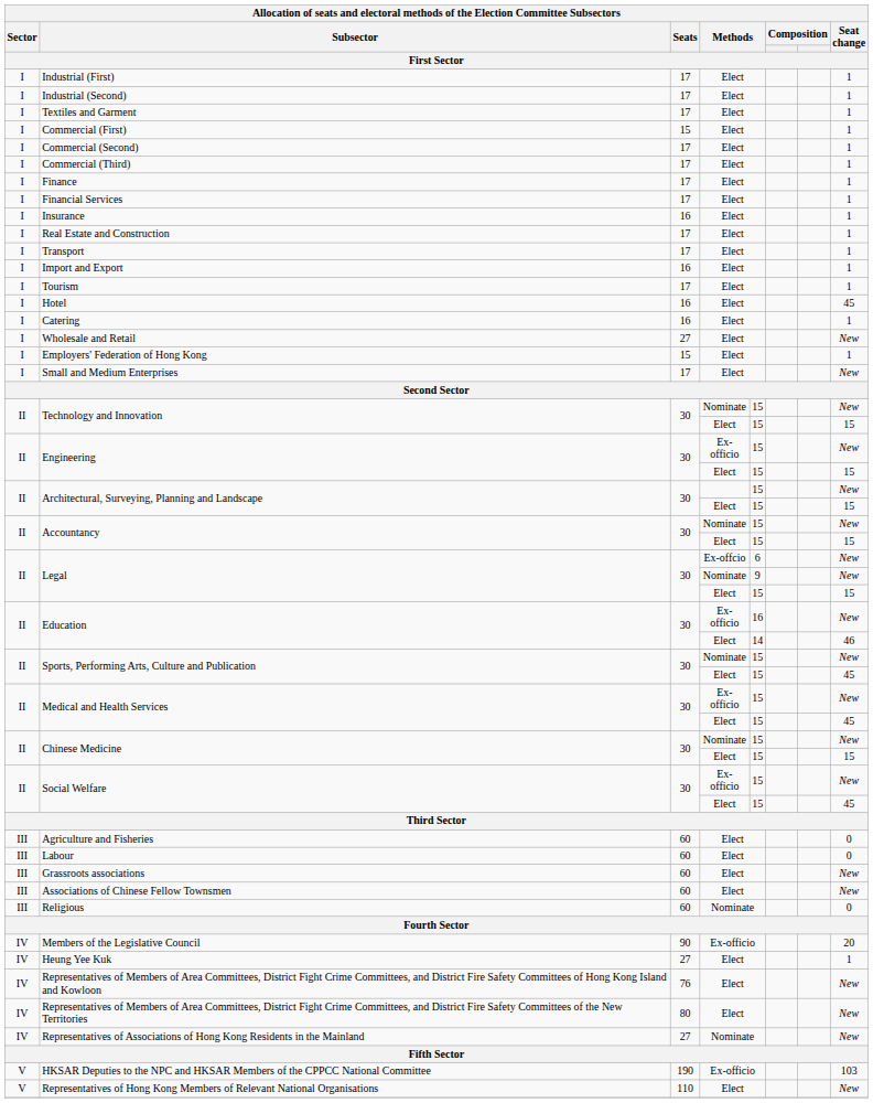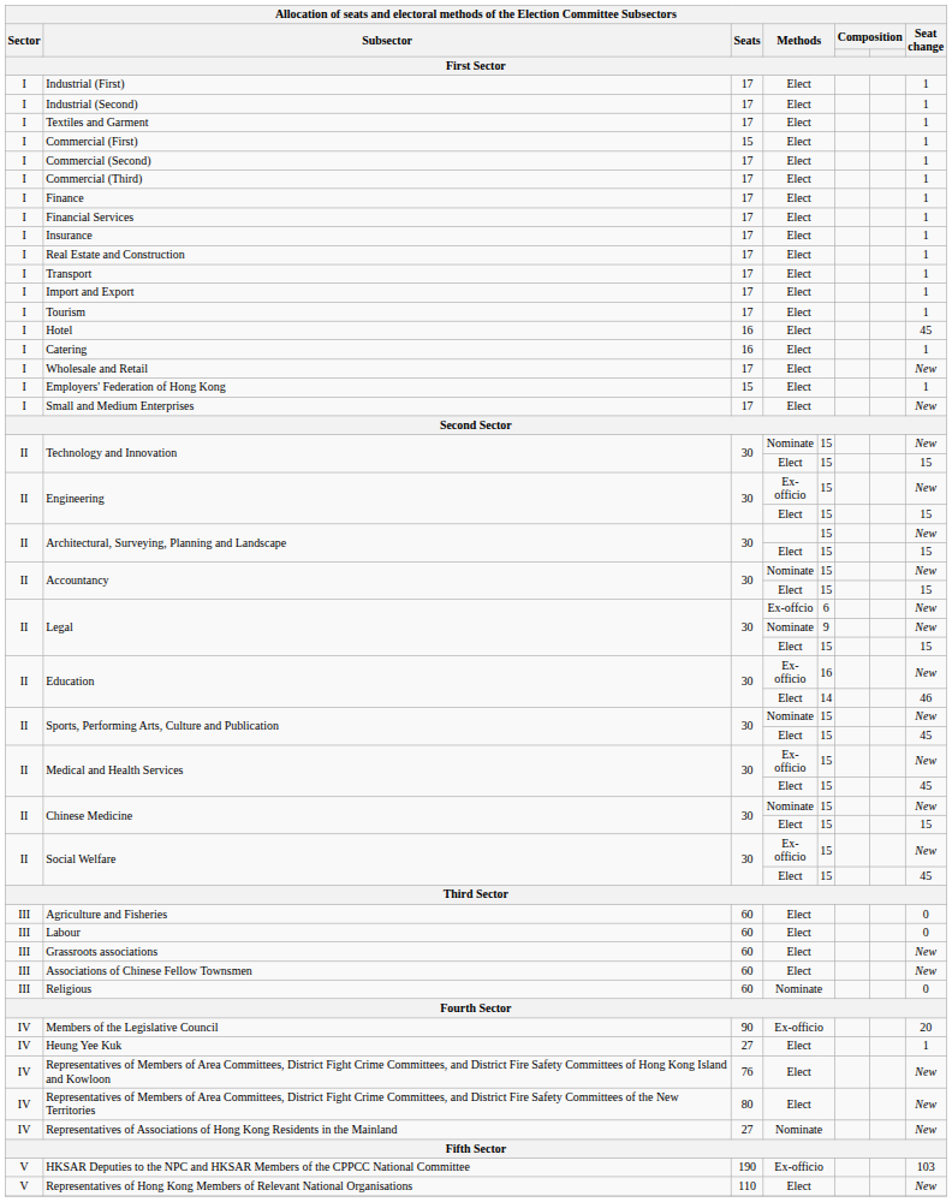 <table role="presentation" class="wikitable mw-collapsible mw-collapsed" style="margin:1em auto; text-align:center">
 <tr>
 <th colspan=8>Allocation of seats and electoral methods of the Election Committee Subsectors</th>
 </tr>
 <tr>
 <th rowspan=2>Sector</th>
 <th rowspan=2>Subsector</th>
 <th rowspan=2>Seats</th>
 <th colspan=2 rowspan=2>Methods</th>
 <th colspan=2>Composition</th>
 <th rowspan=2>Seat<br>change</th>
 </tr>
 <tr>
 <th></th>
 <th></th>
 </tr>
 <tr>
 <th colspan=8>First Sector</th>
 </tr>
 <tr>
 <td>I</td>
 <td align=left>Industrial (First)</td>
 <td>17</td>
 <td colspan=2>Elect</td>
 <td></td>
 <td></td>
 <td>1</td>
 </tr>
 <tr>
 <td>I</td>
 <td align=left>Industrial (Second)</td>
 <td>17</td>
 <td colspan=2>Elect</td>
 <td></td>
 <td></td>
 <td>1</td>
 </tr>
 <tr>
 <td>I</td>
 <td align=left>Textiles and Garment</td>
 <td>17</td>
 <td colspan=2>Elect</td>
 <td></td>
 <td></td>
 <td>1</td>
 </tr>
 <tr>
 <td>I</td>
 <td align=left>Commercial (First)</td>
 <td>15</td>
 <td colspan=2>Elect</td>
 <td></td>
 <td></td>
 <td>1</td>
 </tr>
 <tr>
 <td>I</td>
 <td align=left>Commercial (Second)</td>
 <td>17</td>
 <td colspan=2>Elect</td>
 <td></td>
 <td></td>
 <td>1</td>
 </tr>
 <tr>
 <td>I</td>
 <td align=left>Commercial (Third)</td>
 <td>17</td>
 <td colspan=2>Elect</td>
 <td></td>
 <td></td>
 <td>1</td>
 </tr>
 <tr>
 <td>I</td>
 <td align=left>Finance</td>
 <td>17</td>
 <td colspan=2>Elect</td>
 <td></td>
 <td></td>
 <td>1</td>
 </tr>
 <tr>
 <td>I</td>
 <td align=left>Financial Services</td>
 <td>17</td>
 <td colspan=2>Elect</td>
 <td></td>
 <td></td>
 <td>1</td>
 </tr>
 <tr>
 <td>I</td>
 <td align=left>Insurance</td>
-<td>16</td>
+<td>17</td>
 <td colspan=2>Elect</td>
 <td></td>
 <td></td>
 <td>1</td>
 </tr>
 <tr>
 <td>I</td>
 <td align=left>Real Estate and Construction</td>
 <td>17</td>
 <td colspan=2>Elect</td>
 <td></td>
 <td></td>
 <td>1</td>
 </tr>
 <tr>
 <td>I</td>
 <td align=left>Transport</td>
 <td>17</td>
 <td colspan=2>Elect</td>
 <td></td>
 <td></td>
 <td>1</td>
 </tr>
 <tr>
 <td>I</td>
 <td align=left>Import and Export</td>
-<td>16</td>
+<td>17</td>
 <td colspan=2>Elect</td>
 <td></td>
 <td></td>
 <td>1</td>
 </tr>
 <tr>
 <td>I</td>
 <td align=left>Tourism</td>
 <td>17</td>
 <td colspan=2>Elect</td>
 <td></td>
 <td></td>
 <td>1</td>
 </tr>
 <tr>
 <td>I</td>
 <td align=left>Hotel</td>
 <td>16</td>
 <td colspan=2>Elect</td>
 <td></td>
 <td></td>
 <td>45</td>
 </tr>
 <tr>
 <td>I</td>
 <td align=left>Catering</td>
 <td>16</td>
 <td colspan=2>Elect</td>
 <td></td>
 <td></td>
 <td>1</td>
 </tr>
 <tr>
 <td>I</td>
 <td align=left>Wholesale and Retail</td>
-<td>27</td>
+<td>17</td>
 <td colspan=2>Elect</td>
 <td></td>
 <td></td>
 <td><em>New</em></td>
 </tr>
 <tr>
 <td>I</td>
 <td align=left>Employers' Federation of Hong Kong</td>
 <td>15</td>
 <td colspan=2>Elect</td>
 <td></td>
 <td></td>
 <td>1</td>
 </tr>
 <tr>
 <td>I</td>
 <td align=left>Small and Medium Enterprises</td>
 <td>17</td>
 <td colspan=2>Elect</td>
 <td></td>
 <td></td>
 <td><em>New</em></td>
 </tr>
 <tr>
 <th colspan=8>Second Sector</th>
 </tr>
 <tr>
 <td rowspan=2>II</td>
 <td align=left rowspan=2>Technology and Innovation</td>
 <td rowspan=2>30</td>
 <td>Nominate</td>
 <td>15</td>
 <td></td>
 <td></td>
 <td><em>New</em></td>
 </tr>
 <tr>
 <td>Elect</td>
 <td>15</td>
 <td></td>
 <td></td>
 <td>15</td>
 </tr>
 <tr>
 <td rowspan=2>II</td>
 <td align=left rowspan=2>Engineering</td>
 <td rowspan=2>30</td>
 <td>Ex-officio</td>
 <td>15</td>
 <td></td>
 <td></td>
 <td><em>New</em></td>
 </tr>
 <tr>
 <td>Elect</td>
 <td>15</td>
 <td></td>
 <td></td>
 <td>15</td>
 </tr>
 <tr>
 <td rowspan=2>II</td>
 <td align=left rowspan=2>Architectural, Surveying, Planning and Landscape</td>
 <td rowspan=2>30</td>
 <td></td>
 <td>15</td>
 <td></td>
 <td></td>
 <td><em>New</em></td>
 </tr>
 <tr>
 <td>Elect</td>
 <td>15</td>
 <td></td>
 <td></td>
 <td>15</td>
 </tr>
 <tr>
 <td rowspan=2>II</td>
 <td align=left rowspan=2>Accountancy</td>
 <td rowspan=2>30</td>
 <td>Nominate</td>
 <td>15</td>
 <td></td>
 <td></td>
 <td><em>New</em></td>
 </tr>
 <tr>
 <td>Elect</td>
 <td>15</td>
 <td></td>
 <td></td>
 <td>15</td>
 </tr>
 <tr>
 <td rowspan=3>II</td>
 <td align=left rowspan=3>Legal</td>
 <td rowspan=3>30</td>
 <td>Ex-offcio</td>
 <td>6</td>
 <td></td>
 <td></td>
 <td><em>New</em></td>
 </tr>
 <tr>
 <td>Nominate</td>
 <td>9</td>
 <td></td>
 <td></td>
 <td><em>New</em></td>
 </tr>
 <tr>
 <td>Elect</td>
 <td>15</td>
 <td></td>
 <td></td>
 <td>15</td>
 </tr>
 <tr>
 <td rowspan=2>II</td>
 <td align=left rowspan=2>Education</td>
 <td rowspan=2>30</td>
 <td>Ex-officio</td>
 <td>16</td>
 <td></td>
 <td></td>
 <td><em>New</em></td>
 </tr>
 <tr>
 <td>Elect</td>
 <td>14</td>
 <td></td>
 <td></td>
 <td>46</td>
 </tr>
 <tr>
 <td rowspan=2>II</td>
 <td align=left rowspan=2>Sports, Performing Arts, Culture and Publication</td>
 <td rowspan=2>30</td>
 <td>Nominate</td>
 <td>15</td>
 <td></td>
 <td></td>
 <td><em>New</em></td>
 </tr>
 <tr>
 <td>Elect</td>
 <td>15</td>
 <td></td>
 <td></td>
 <td>45</td>
 </tr>
 <tr>
 <td rowspan=2>II</td>
 <td align=left rowspan=2>Medical and Health Services</td>
 <td rowspan=2>30</td>
 <td>Ex-officio</td>
 <td>15</td>
 <td></td>
 <td></td>
 <td><em>New</em></td>
 </tr>
 <tr>
 <td>Elect</td>
 <td>15</td>
 <td></td>
 <td></td>
 <td>45</td>
 </tr>
 <tr>
 <td rowspan=2>II</td>
 <td align=left rowspan=2>Chinese Medicine</td>
 <td rowspan=2>30</td>
 <td>Nominate</td>
 <td>15</td>
 <td></td>
 <td></td>
 <td><em>New</em></td>
 </tr>
 <tr>
 <td>Elect</td>
 <td>15</td>
 <td></td>
 <td></td>
 <td>15</td>
 </tr>
 <tr>
 <td rowspan=2>II</td>
 <td align=left rowspan=2>Social Welfare</td>
 <td rowspan=2>30</td>
 <td>Ex-officio</td>
 <td>15</td>
 <td></td>
 <td></td>
 <td><em>New</em></td>
 </tr>
 <tr>
 <td>Elect</td>
 <td>15</td>
 <td></td>
 <td></td>
 <td>45</td>
 </tr>
 <tr>
 <th colspan=8>Third Sector</th>
 </tr>
 <tr>
 <td>III</td>
 <td align=left>Agriculture and Fisheries</td>
 <td>60</td>
 <td colspan=2>Elect</td>
 <td></td>
 <td></td>
 <td>0</td>
 </tr>
 <tr>
 <td>III</td>
 <td align=left>Labour</td>
 <td>60</td>
 <td colspan=2>Elect</td>
 <td></td>
 <td></td>
 <td>0</td>
 </tr>
 <tr>
 <td>III</td>
 <td align=left>Grassroots associations</td>
 <td>60</td>
 <td colspan=2>Elect</td>
 <td></td>
 <td></td>
 <td><em>New</em></td>
 </tr>
 <tr>
 <td>III</td>
 <td align=left>Associations of Chinese Fellow Townsmen</td>
 <td>60</td>
 <td colspan=2>Elect</td>
 <td></td>
 <td></td>
 <td><em>New</em></td>
 </tr>
 <tr>
 <td>III</td>
 <td align=left>Religious</td>
 <td>60</td>
 <td colspan=2>Nominate</td>
 <td></td>
 <td></td>
 <td>0</td>
 </tr>
 <tr>
 <th colspan=8>Fourth Sector</th>
 </tr>
 <tr>
 <td>IV</td>
 <td align=left>Members of the Legislative Council</td>
 <td>90</td>
 <td colspan=2>Ex-officio</td>
 <td></td>
 <td></td>
 <td>20</td>
 </tr>
 <tr>
 <td>IV</td>
 <td align=left>Heung Yee Kuk</td>
 <td>27</td>
 <td colspan=2>Elect</td>
 <td></td>
 <td></td>
 <td>1</td>
 </tr>
 <tr>
 <td>IV</td>
 <td align=left>Representatives of Members of Area Committees, District Fight Crime Committees, and District Fire Safety Committees of Hong Kong Island and Kowloon</td>
 <td>76</td>
 <td colspan=2>Elect</td>
 <td></td>
 <td></td>
 <td><em>New</em></td>
 </tr>
 <tr>
 <td>IV</td>
 <td align=left>Representatives of Members of Area Committees, District Fight Crime Committees, and District Fire Safety Committees of the New Territories</td>
 <td>80</td>
 <td colspan=2>Elect</td>
 <td></td>
 <td></td>
 <td><em>New</em></td>
 </tr>
 <tr>
 <td>IV</td>
 <td align=left>Representatives of Associations of Hong Kong Residents in the Mainland</td>
 <td>27</td>
 <td colspan=2>Nominate</td>
 <td></td>
 <td></td>
 <td><em>New</em></td>
 </tr>
 <tr>
 <th colspan=8>Fifth Sector</th>
 </tr>
 <tr>
 <td>V</td>
 <td align=left>HKSAR Deputies to the NPC and HKSAR Members of the CPPCC National Committee</td>
 <td>190</td>
 <td colspan=2>Ex-officio</td>
 <td></td>
 <td></td>
 <td>103</td>
 </tr>
 <tr>
 <td>V</td>
 <td align=left>Representatives of Hong Kong Members of Relevant National Organisations</td>
 <td>110</td>
 <td colspan=2>Elect</td>
 <td></td>
 <td></td>
 <td><em>New</em></td>
 </tr>
 <tr>
 </tr>
 </table>
